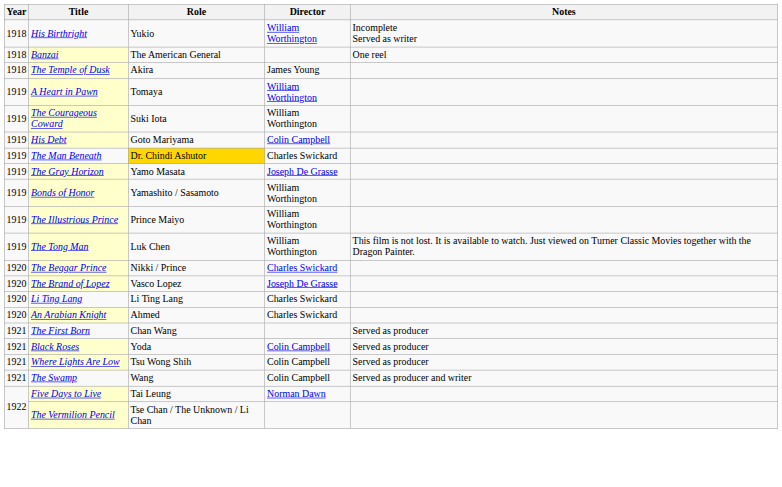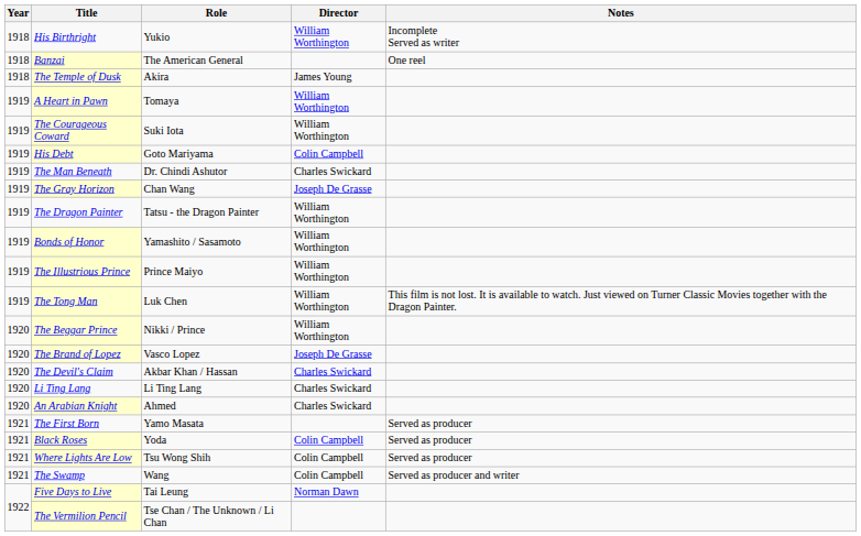 <table class="wikitable plainrowheaders sortable">
 <tr>
 <th scope="col">Year</th>
 <th scope="col">Title</th>
 <th scope="col">Role</th>
 <th scope="col">Director</th>
 <th scope="col">Notes</th>
 </tr>
 <tr>
 <td>1918</td>
 <td><em><a href='#'>His Birthright</a></em></td>
 <td>Yukio</td>
 <td><a href='#'>William Worthington</a></td>
 <td>Incomplete <br> Served as writer</td>
 </tr>
 <tr>
 <td>1918</td>
 <td style="background:#ffc;"><em><a href='#'>Banzai</a></em> </td>
 <td>The American General</td>
 <td></td>
 <td>One reel</td>
 </tr>
 <tr>
 <td>1918</td>
 <td style="background:#ffc;"><em><a href='#'>The Temple of Dusk</a></em> </td>
 <td>Akira</td>
 <td>James Young</td>
 <td></td>
 </tr>
 <tr>
 <td>1919</td>
 <td style="background:#ffc;"><em><a href='#'>A Heart in Pawn</a></em> </td>
 <td>Tomaya</td>
 <td><a href='#'> William Worthington</a></td>
 <td></td>
 </tr>
 <tr>
 <td>1919</td>
 <td style="background:#ffc;"><em><a href='#'>The Courageous Coward</a></em> </td>
 <td>Suki Iota</td>
 <td>William Worthington</td>
 <td></td>
 </tr>
 <tr>
 <td>1919</td>
 <td style="background:#ffc;"><em><a href='#'>His Debt</a></em> </td>
 <td>Goto Mariyama</td>
 <td><a href='#'> Colin Campbell</a></td>
 <td></td>
 </tr>
 <tr>
 <td>1919</td>
 <td><em><a href='#'>The Man Beneath</a></em></td>
-<td style="background: gold;">Dr. Chindi Ashutor</td>
+<td>Dr. Chindi Ashutor</td>
 <td>Charles Swickard</td>
 <td></td>
 </tr>
 <tr>
 <td>1919</td>
 <td style="background:#ffc;"><em><a href='#'>The Gray Horizon</a></em> </td>
-<td>Yamo Masata</td>
+<td>Chan Wang</td>
 <td><a href='#'>Joseph De Grasse</a></td>
+<td></td>
+</tr>
+<tr>
+<td>1919</td>
+<td><em><a href='#'>The Dragon Painter</a></em></td>
+<td>Tatsu - the Dragon Painter</td>
+<td>William Worthington</td>
 <td></td>
 </tr>
 <tr>
 <td>1919</td>
 <td style="background:#ffc;"><em><a href='#'>Bonds of Honor</a></em> </td>
 <td>Yamashito / Sasamoto</td>
 <td>William Worthington</td>
 <td></td>
 </tr>
 <tr>
 <td>1919</td>
 <td style="background:#ffc;"><em><a href='#'>The Illustrious Prince</a></em> </td>
 <td>Prince Maiyo</td>
 <td>William Worthington</td>
 <td></td>
 </tr>
 <tr>
 <td>1919</td>
 <td style="background:#ffc;"><em><a href='#'>The Tong Man</a></em> </td>
 <td>Luk Chen</td>
 <td>William Worthington</td>
 <td>This film is not lost. It is available to watch. Just viewed on Turner Classic Movies together with the Dragon Painter.</td>
 </tr>
 <tr>
 <td>1920</td>
 <td style="background:#ffc;"><em><a href='#'>The Beggar Prince</a></em> </td>
 <td>Nikki / Prince</td>
-<td><a href='#'>Charles Swickard</a></td>
+<td>William Worthington</td>
 <td></td>
 </tr>
 <tr>
 <td>1920</td>
 <td style="background:#ffc;"><em><a href='#'>The Brand of Lopez</a></em> </td>
 <td>Vasco Lopez</td>
 <td><a href='#'>Joseph De Grasse</a></td>
+<td></td>
+</tr>
+<tr>
+<td>1920</td>
+<td><em><a href='#'>The Devil's Claim</a></em></td>
+<td>Akbar Khan / Hassan</td>
+<td><a href='#'>Charles Swickard</a></td>
 <td></td>
 </tr>
 <tr>
 <td>1920</td>
 <td><em><a href='#'>Li Ting Lang</a></em></td>
 <td>Li Ting Lang</td>
 <td>Charles Swickard</td>
 <td></td>
 </tr>
 <tr>
 <td>1920</td>
 <td style="background:#ffc;"><em><a href='#'>An Arabian Knight</a></em> </td>
 <td>Ahmed</td>
 <td>Charles Swickard</td>
 <td></td>
 </tr>
 <tr>
 <td>1921</td>
 <td><em><a href='#'>The First Born</a></em></td>
-<td>Chan Wang</td>
+<td>Yamo Masata</td>
 <td></td>
 <td>Served as producer</td>
 </tr>
 <tr>
 <td>1921</td>
 <td style="background:#ffc;"><em><a href='#'>Black Roses</a></em> </td>
 <td>Yoda</td>
 <td><a href='#'> Colin Campbell</a></td>
 <td>Served as producer</td>
 </tr>
 <tr>
 <td>1921</td>
 <td style="background:#ffc;"><em><a href='#'>Where Lights Are Low</a></em> </td>
 <td>Tsu Wong Shih</td>
 <td>Colin Campbell</td>
 <td>Served as producer</td>
 </tr>
 <tr>
 <td>1921</td>
 <td><em><a href='#'>The Swamp</a></em></td>
 <td>Wang</td>
 <td>Colin Campbell</td>
 <td>Served as producer and writer</td>
 </tr>
 <tr>
 <td rowspan=2>1922</td>
 <td style="background:#ffc;"><em><a href='#'>Five Days to Live</a></em> </td>
 <td>Tai Leung</td>
 <td><a href='#'>Norman Dawn</a></td>
 <td></td>
 </tr>
 <tr>
 <td style="background:#ffc;"><em><a href='#'>The Vermilion Pencil</a></em> </td>
 <td>Tse Chan / The Unknown / Li Chan</td>
 <td></td>
 <td></td>
 </tr>
 </table>
